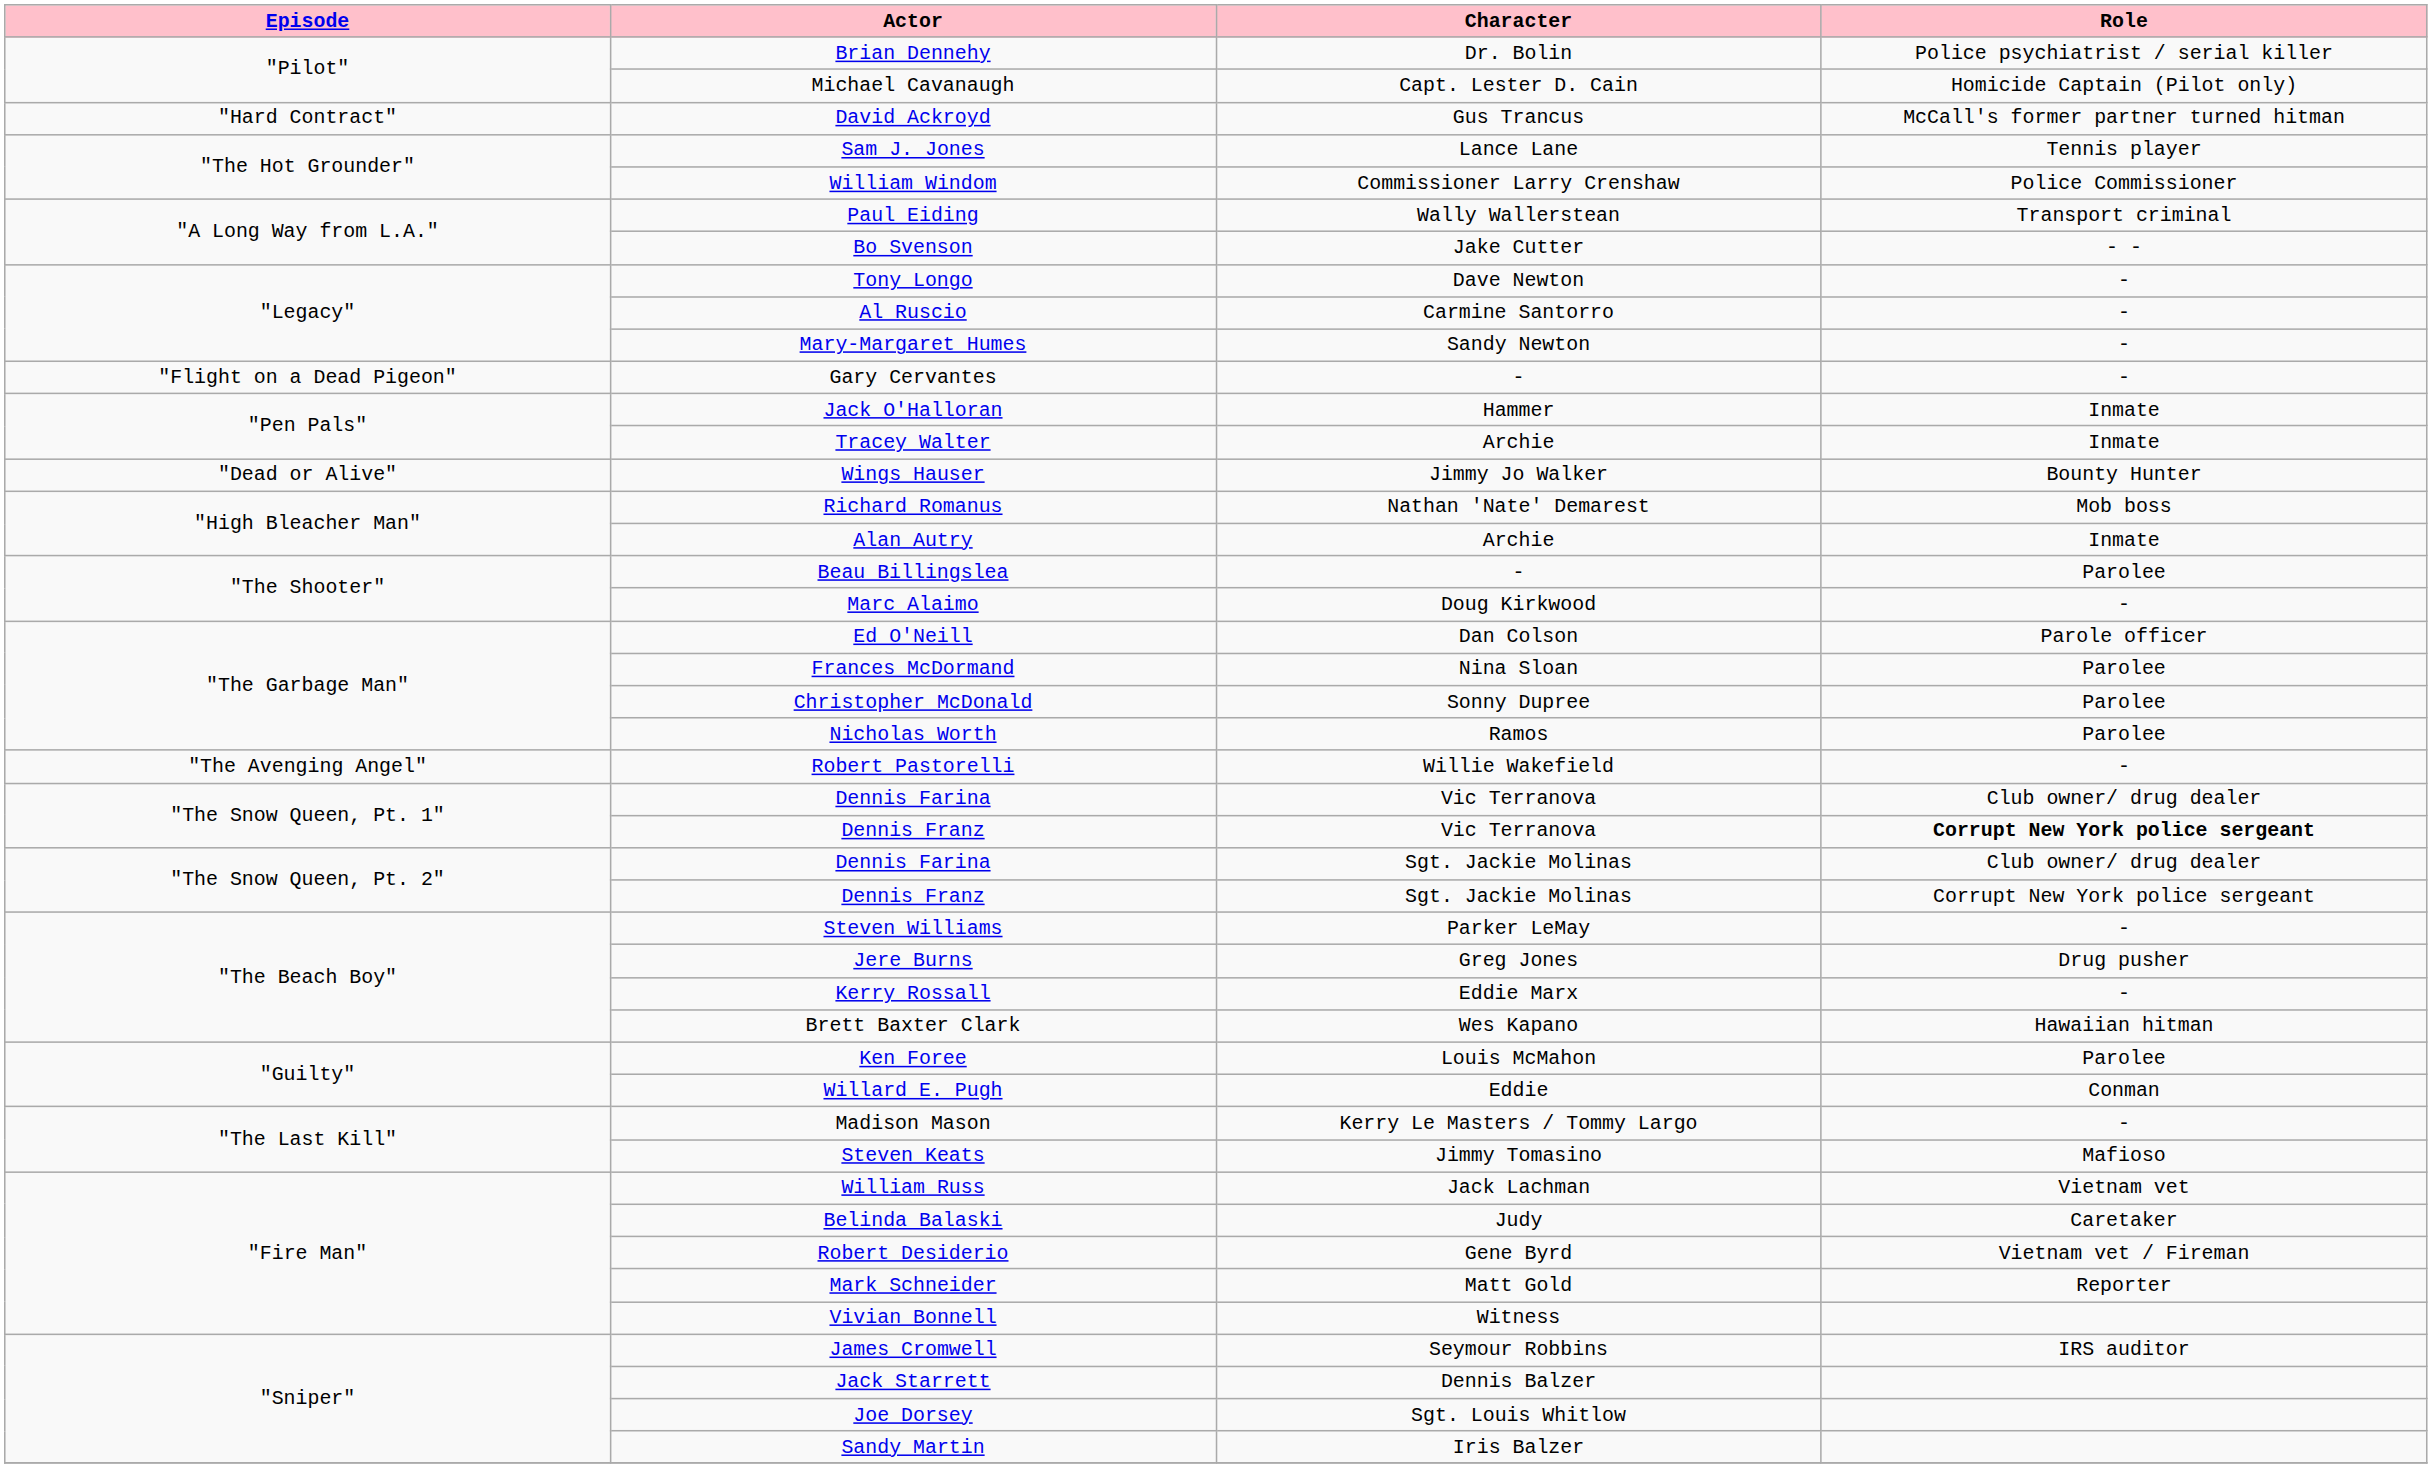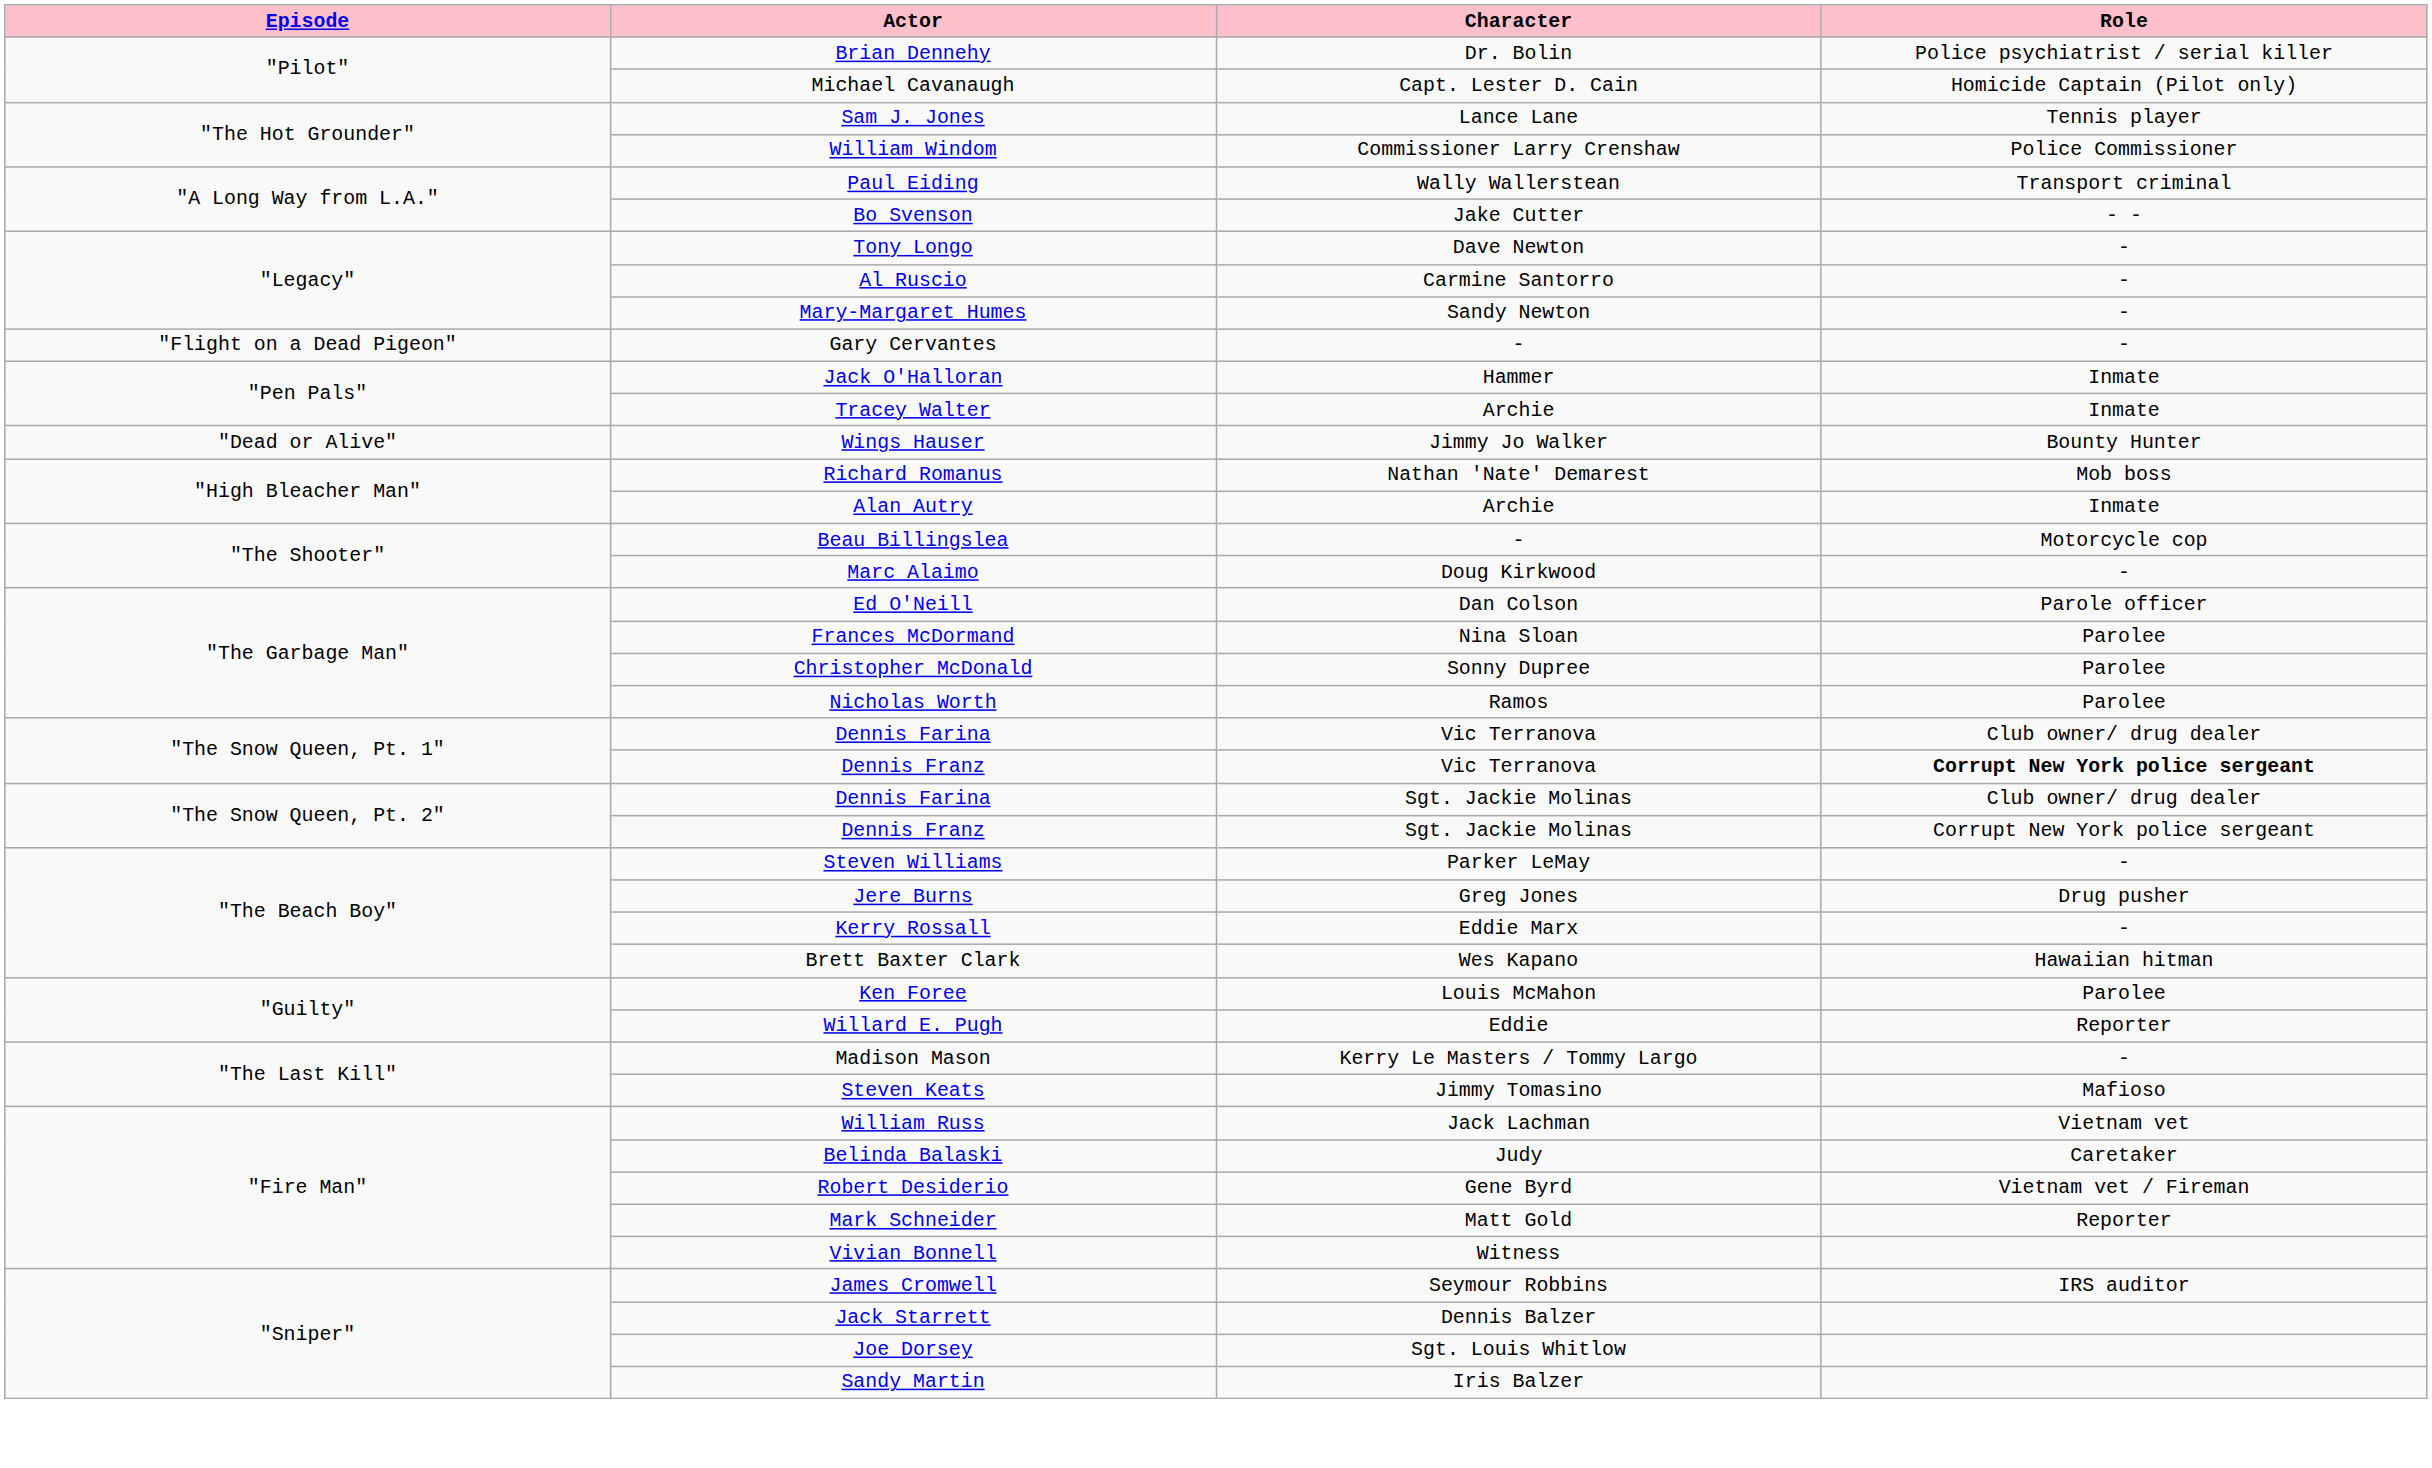 <table class="wikitable collapsible" style="text-align:center;width:100%">
 <tr>
 <th style="background-color:pink;width:25%"><strong><a href='#'>Episode</a></strong></th>
 <th style="background-color:pink;width:25%"><strong>Actor</strong></th>
 <th style="background-color:pink;width:25%"><strong>Character</strong></th>
 <th style="background-color:pink;width:25%"><strong>Role</strong></th>
 </tr>
 <tr>
 <td rowspan="2">"Pilot"</td>
 <td><a href='#'>Brian Dennehy</a></td>
 <td>Dr. Bolin</td>
 <td>Police psychiatrist / serial killer</td>
 </tr>
 <tr>
 <td>Michael Cavanaugh</td>
 <td>Capt. Lester D. Cain</td>
 <td>Homicide Captain (Pilot only)</td>
-</tr>
-<tr>
-<td>"Hard Contract"</td>
-<td><a href='#'>David Ackroyd</a></td>
-<td>Gus Trancus</td>
-<td>McCall's former partner turned hitman</td>
 </tr>
 <tr>
 <td rowspan="2">"The Hot Grounder"</td>
 <td><a href='#'>Sam J. Jones</a></td>
 <td>Lance Lane</td>
 <td>Tennis player</td>
 </tr>
 <tr>
 <td><a href='#'>William Windom</a></td>
 <td>Commissioner Larry Crenshaw</td>
 <td>Police Commissioner</td>
 </tr>
 <tr>
 <td rowspan="2">"A Long Way from L.A."</td>
 <td><a href='#'>Paul Eiding</a></td>
 <td>Wally Wallerstean</td>
 <td>Transport criminal</td>
 </tr>
 <tr>
 <td><a href='#'>Bo Svenson</a></td>
 <td>Jake Cutter</td>
 <td>- -</td>
 </tr>
 <tr>
 <td rowspan="3">"Legacy"</td>
 <td><a href='#'>Tony Longo</a></td>
 <td>Dave Newton</td>
 <td>-</td>
 </tr>
 <tr>
 <td><a href='#'>Al Ruscio</a></td>
 <td>Carmine Santorro</td>
 <td>-</td>
 </tr>
 <tr>
 <td><a href='#'>Mary-Margaret Humes</a></td>
 <td>Sandy Newton</td>
 <td>-</td>
 </tr>
 <tr>
 <td>"Flight on a Dead Pigeon"</td>
 <td>Gary Cervantes</td>
 <td>-</td>
 <td>-</td>
 </tr>
 <tr>
 <td rowspan="2">"Pen Pals"</td>
 <td><a href='#'>Jack O'Halloran</a></td>
 <td>Hammer</td>
 <td>Inmate</td>
 </tr>
 <tr>
 <td><a href='#'>Tracey Walter</a></td>
 <td>Archie</td>
 <td>Inmate</td>
 </tr>
 <tr>
 <td>"Dead or Alive"</td>
 <td><a href='#'>Wings Hauser</a></td>
 <td>Jimmy Jo Walker</td>
 <td>Bounty Hunter</td>
 </tr>
 <tr>
 <td rowspan="2">"High Bleacher Man"</td>
 <td><a href='#'>Richard Romanus</a></td>
 <td>Nathan 'Nate' Demarest</td>
 <td>Mob boss</td>
 </tr>
 <tr>
 <td><a href='#'>Alan Autry</a></td>
 <td>Archie</td>
 <td>Inmate</td>
 </tr>
 <tr>
 <td rowspan="2">"The Shooter"</td>
 <td><a href='#'>Beau Billingslea</a></td>
 <td>-</td>
-<td>Parolee</td>
+<td>Motorcycle cop</td>
 </tr>
 <tr>
 <td><a href='#'>Marc Alaimo</a></td>
 <td>Doug Kirkwood</td>
 <td>-</td>
 </tr>
 <tr>
 <td rowspan="4">"The Garbage Man"</td>
 <td><a href='#'>Ed O'Neill</a></td>
 <td>Dan Colson</td>
 <td>Parole officer</td>
 </tr>
 <tr>
 <td><a href='#'>Frances McDormand</a></td>
 <td>Nina Sloan</td>
 <td>Parolee</td>
 </tr>
 <tr>
 <td><a href='#'>Christopher McDonald</a></td>
 <td>Sonny Dupree</td>
 <td>Parolee</td>
 </tr>
 <tr>
 <td><a href='#'>Nicholas Worth</a></td>
 <td>Ramos</td>
 <td>Parolee</td>
-</tr>
-<tr>
-<td>"The Avenging Angel"</td>
-<td><a href='#'>Robert Pastorelli</a></td>
-<td>Willie Wakefield</td>
-<td>-</td>
 </tr>
 <tr>
 <td rowspan="2">"The Snow Queen, Pt. 1"</td>
 <td><a href='#'>Dennis Farina</a></td>
 <td>Vic Terranova</td>
 <td>Club owner/ drug dealer</td>
 </tr>
 <tr>
 <td><a href='#'>Dennis Franz</a></td>
 <td>Vic Terranova</td>
 <td><strong>Corrupt New York police sergeant</strong></td>
 </tr>
 <tr>
 <td rowspan="2">"The Snow Queen, Pt. 2"</td>
 <td><a href='#'>Dennis Farina</a></td>
 <td>Sgt. Jackie Molinas</td>
 <td>Club owner/ drug dealer</td>
 </tr>
 <tr>
 <td><a href='#'>Dennis Franz</a></td>
 <td>Sgt. Jackie Molinas</td>
 <td>Corrupt New York police sergeant</td>
 </tr>
 <tr>
 <td rowspan="4">"The Beach Boy"</td>
 <td><a href='#'>Steven Williams</a></td>
 <td>Parker LeMay</td>
 <td>-</td>
 </tr>
 <tr>
 <td><a href='#'>Jere Burns</a></td>
 <td>Greg Jones</td>
 <td>Drug pusher</td>
 </tr>
 <tr>
 <td><a href='#'>Kerry Rossall</a></td>
 <td>Eddie Marx</td>
 <td>-</td>
 </tr>
 <tr>
 <td>Brett Baxter Clark</td>
 <td>Wes Kapano</td>
 <td>Hawaiian hitman</td>
 </tr>
 <tr>
 <td rowspan="2">"Guilty"</td>
 <td><a href='#'>Ken Foree</a></td>
 <td>Louis McMahon</td>
 <td>Parolee</td>
 </tr>
 <tr>
 <td><a href='#'>Willard E. Pugh</a></td>
 <td>Eddie</td>
-<td>Conman</td>
+<td>Reporter</td>
 </tr>
 <tr>
 <td rowspan="2">"The Last Kill"</td>
 <td>Madison Mason</td>
 <td>Kerry Le Masters / Tommy Largo</td>
 <td>-</td>
 </tr>
 <tr>
 <td><a href='#'>Steven Keats</a></td>
 <td>Jimmy Tomasino</td>
 <td>Mafioso</td>
 </tr>
 <tr>
 <td rowspan="5">"Fire Man"</td>
 <td><a href='#'>William Russ</a></td>
 <td>Jack Lachman</td>
 <td>Vietnam vet</td>
 </tr>
 <tr>
 <td><a href='#'>Belinda Balaski</a></td>
 <td>Judy</td>
 <td>Caretaker</td>
 </tr>
 <tr>
 <td><a href='#'>Robert Desiderio</a></td>
 <td>Gene Byrd</td>
 <td>Vietnam vet / Fireman</td>
 </tr>
 <tr>
 <td><a href='#'>Mark Schneider</a></td>
 <td>Matt Gold</td>
 <td>Reporter</td>
 </tr>
 <tr>
 <td><a href='#'>Vivian Bonnell</a></td>
 <td>Witness</td>
 <td></td>
 </tr>
 <tr>
 <td rowspan="4">"Sniper"</td>
 <td><a href='#'>James Cromwell</a></td>
 <td>Seymour Robbins</td>
 <td>IRS auditor</td>
 </tr>
 <tr>
 <td><a href='#'>Jack Starrett</a></td>
 <td>Dennis Balzer</td>
 <td></td>
 </tr>
 <tr>
 <td><a href='#'>Joe Dorsey</a></td>
 <td>Sgt. Louis Whitlow</td>
 <td></td>
 </tr>
 <tr>
 <td><a href='#'>Sandy Martin</a></td>
 <td>Iris Balzer</td>
 <td></td>
 </tr>
 <tr>
 </tr>
 </table>
